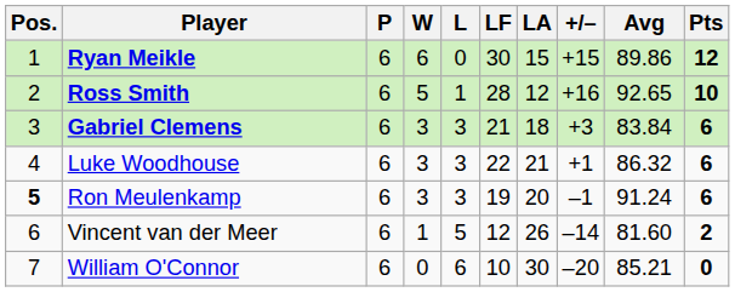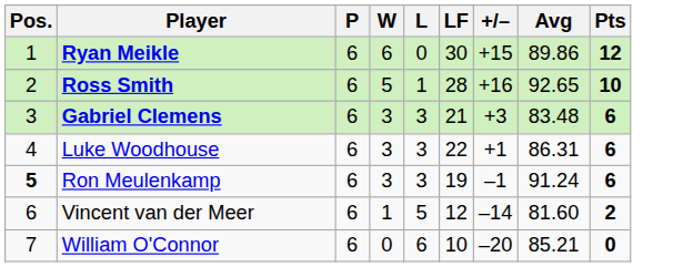 <table class="wikitable" style="text-align:center; margin: 1em auto 1em auto, align:left">
 <tr>
 <th width=20>Pos.</th>
 <th width=212>Player</th>
 <th width=20>P</th>
 <th width=20>W</th>
 <th width=20>L</th>
 <th width=20>LF</th>
-<th width=20>LA</th>
 <th width=25>+/–</th>
 <th width=50>Avg</th>
 <th width=20>Pts</th>
 </tr>
 <tr style="background:#D0F0C0;">
 <td>1</td>
 <td align=left> <strong><a href='#'>Ryan Meikle</a></strong></td>
 <td>6</td>
 <td>6</td>
 <td>0</td>
 <td>30</td>
-<td>15</td>
 <td>+15</td>
 <td>89.86</td>
 <td><strong>12</strong></td>
 </tr>
 <tr style="background:#D0F0C0;">
 <td>2</td>
 <td align=left> <strong><a href='#'>Ross Smith</a></strong></td>
 <td>6</td>
 <td>5</td>
 <td>1</td>
 <td>28</td>
-<td>12</td>
 <td>+16</td>
 <td>92.65</td>
 <td><strong>10</strong></td>
 </tr>
 <tr style="background:#D0F0C0;">
 <td>3</td>
 <td align=left> <strong><a href='#'>Gabriel Clemens</a></strong></td>
 <td>6</td>
 <td>3</td>
 <td>3</td>
 <td>21</td>
-<td>18</td>
 <td>+3</td>
-<td>83.84</td>
+<td>83.48</td>
 <td><strong>6</strong></td>
 </tr>
 <tr style=>
 <td>4</td>
 <td align=left> <a href='#'>Luke Woodhouse</a></td>
 <td>6</td>
 <td>3</td>
 <td>3</td>
 <td>22</td>
-<td>21</td>
 <td>+1</td>
-<td>86.32</td>
+<td>86.31</td>
 <td><strong>6</strong></td>
 </tr>
 <tr style=>
 <td><strong>5</strong></td>
 <td align=left> <a href='#'>Ron Meulenkamp</a></td>
 <td>6</td>
 <td>3</td>
 <td>3</td>
 <td>19</td>
-<td>20</td>
 <td>–1</td>
 <td>91.24</td>
 <td><strong>6</strong></td>
 </tr>
 <tr style=>
 <td>6</td>
 <td align=left> Vincent van der Meer</td>
 <td>6</td>
 <td>1</td>
 <td>5</td>
 <td>12</td>
-<td>26</td>
 <td>–14</td>
 <td>81.60</td>
 <td><strong>2</strong></td>
 </tr>
 <tr style=>
 <td>7</td>
 <td align=left> <a href='#'>William O'Connor</a></td>
 <td>6</td>
 <td>0</td>
 <td>6</td>
 <td>10</td>
-<td>30</td>
 <td>–20</td>
 <td>85.21</td>
 <td><strong>0</strong></td>
 </tr>
 </table>
